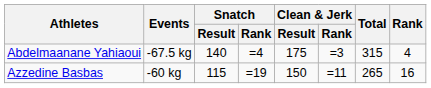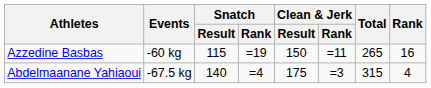 <table class=wikitable style=font-size:90%>
 <tr>
 <th rowspan=2>Athletes</th>
 <th rowspan=2>Events</th>
 <th colspan=2>Snatch</th>
 <th colspan=2>Clean & Jerk</th>
 <th rowspan=2>Total</th>
 <th rowspan=2>Rank</th>
 </tr>
 <tr>
 <th>Result</th>
 <th>Rank</th>
 <th>Result</th>
 <th>Rank</th>
 </tr>
 <tr>
+<td><a href='#'>Azzedine Basbas</a></td>
+<td>-60 kg</td>
+<td align=center>115</td>
+<td align=center>=19</td>
+<td align=center>150</td>
+<td align=center>=11</td>
+<td align=center>265</td>
+<td align=center>16</td>
+</tr>
+<tr>
 <td><a href='#'>Abdelmaanane Yahiaoui</a></td>
 <td>-67.5 kg</td>
 <td align=center>140</td>
 <td align=center>=4</td>
 <td align=center>175</td>
 <td align=center>=3</td>
 <td align=center>315</td>
 <td align=center>4</td>
 </tr>
-<tr>
-<td><a href='#'>Azzedine Basbas</a></td>
-<td>-60 kg</td>
-<td align=center>115</td>
-<td align=center>=19</td>
-<td align=center>150</td>
-<td align=center>=11</td>
-<td align=center>265</td>
-<td align=center>16</td>
-</tr>
 </table>
